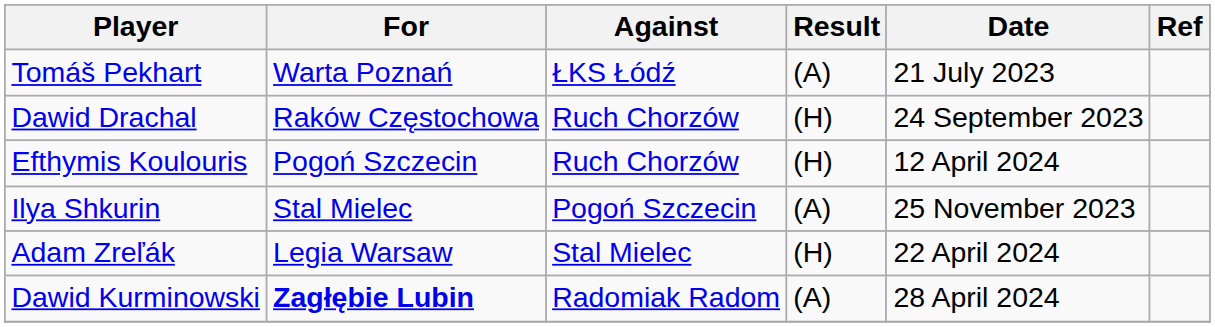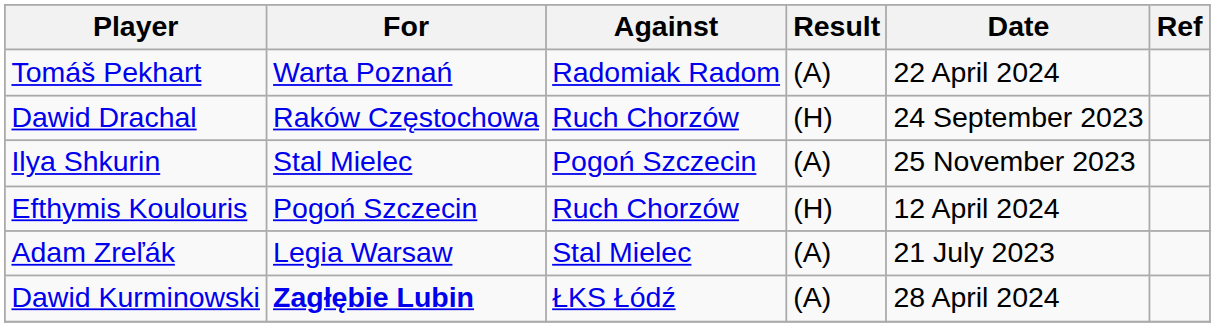 <table class="wikitable">
 <tr>
 <th>Player</th>
 <th>For</th>
 <th>Against</th>
 <th>Result</th>
 <th>Date</th>
 <th>Ref</th>
 </tr>
 <tr>
 <td> <a href='#'>Tomáš Pekhart</a></td>
 <td><a href='#'>Warta Poznań</a></td>
-<td><a href='#'>ŁKS Łódź</a></td>
+<td><a href='#'>Radomiak Radom</a></td>
 <td> (A)</td>
-<td>21 July 2023</td>
+<td>22 April 2024</td>
 <td></td>
 </tr>
 <tr>
 <td> <a href='#'>Dawid Drachal</a></td>
 <td><a href='#'>Raków Częstochowa</a></td>
 <td><a href='#'>Ruch Chorzów</a></td>
 <td> (H)</td>
 <td>24 September 2023</td>
 <td></td>
 </tr>
 <tr>
+<td> <a href='#'>Ilya Shkurin</a></td>
+<td><a href='#'>Stal Mielec</a></td>
+<td><a href='#'>Pogoń Szczecin</a></td>
+<td> (A)</td>
+<td>25 November 2023</td>
+<td></td>
+</tr>
+<tr>
 <td> <a href='#'>Efthymis Koulouris</a></td>
 <td><a href='#'>Pogoń Szczecin</a></td>
 <td><a href='#'>Ruch Chorzów</a></td>
 <td> (H)</td>
 <td>12 April 2024</td>
 <td></td>
 </tr>
 <tr>
-<td> <a href='#'>Ilya Shkurin</a></td>
-<td><a href='#'>Stal Mielec</a></td>
-<td><a href='#'>Pogoń Szczecin</a></td>
-<td> (A)</td>
-<td>25 November 2023</td>
-<td></td>
-</tr>
-<tr>
 <td> <a href='#'>Adam Zreľák</a></td>
 <td><a href='#'>Legia Warsaw</a></td>
 <td><a href='#'>Stal Mielec</a></td>
-<td> (H)</td>
-<td>22 April 2024</td>
+<td> (A)</td>
+<td>21 July 2023</td>
 <td></td>
 </tr>
 <tr>
 <td> <a href='#'>Dawid Kurminowski</a></td>
 <td><strong><a href='#'>Zagłębie Lubin</a></strong></td>
-<td><a href='#'>Radomiak Radom</a></td>
+<td><a href='#'>ŁKS Łódź</a></td>
 <td> (A)</td>
 <td>28 April 2024</td>
 <td></td>
 </tr>
 <tr>
 </tr>
 </table>
